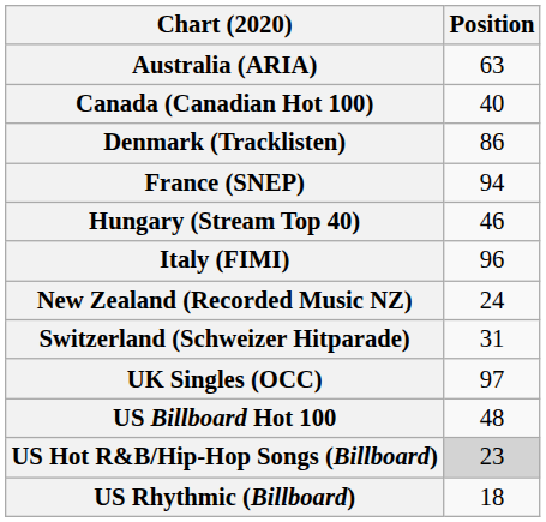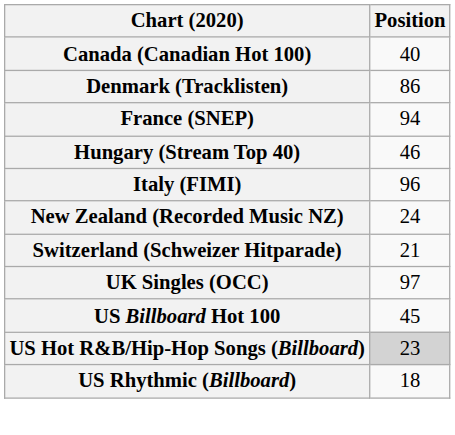 <table class="wikitable sortable plainrowheaders" style="text-align:center">
 <tr>
 <th scope="col">Chart (2020)</th>
 <th scope="col">Position</th>
-</tr>
-<tr>
-<th scope="row">Australia (ARIA)</th>
-<td>63</td>
 </tr>
 <tr>
 <th scope="row">Canada (Canadian Hot 100)</th>
 <td>40</td>
 </tr>
 <tr>
 <th scope="row">Denmark (Tracklisten)</th>
 <td>86</td>
 </tr>
 <tr>
 <th scope="row">France (SNEP)</th>
 <td>94</td>
 </tr>
 <tr>
 <th scope="row">Hungary (Stream Top 40)</th>
 <td>46</td>
 </tr>
 <tr>
 <th scope="row">Italy (FIMI)</th>
 <td>96</td>
 </tr>
 <tr>
 <th scope="row">New Zealand (Recorded Music NZ)</th>
 <td>24</td>
 </tr>
 <tr>
 <th scope="row">Switzerland (Schweizer Hitparade)</th>
-<td>31</td>
+<td>21</td>
 </tr>
 <tr>
 <th scope="row">UK Singles (OCC)</th>
 <td>97</td>
 </tr>
 <tr>
 <th scope="row">US <em>Billboard</em> Hot 100</th>
-<td>48</td>
+<td>45</td>
 </tr>
 <tr>
 <th scope="row">US Hot R&B/Hip-Hop Songs (<em>Billboard</em>)</th>
 <td style="background: lightgrey;">23</td>
 </tr>
 <tr>
 <th scope="row">US Rhythmic (<em>Billboard</em>)</th>
 <td>18</td>
 </tr>
 </table>
